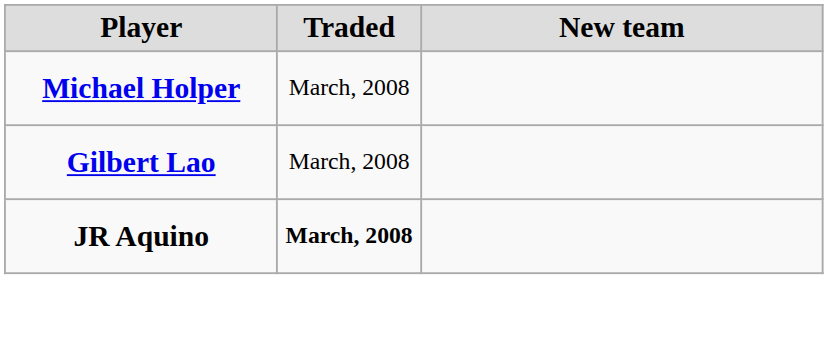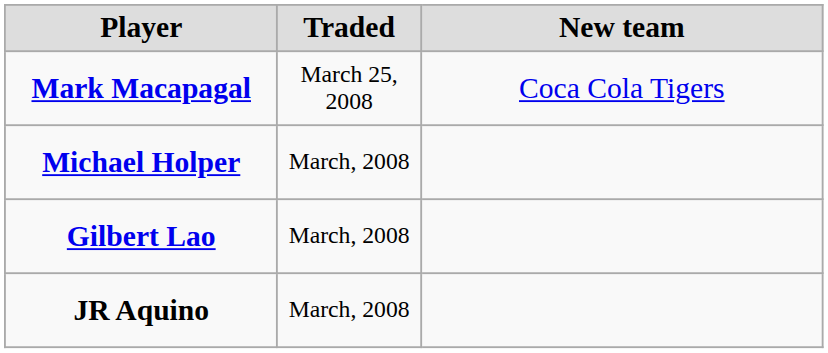 <table class="wikitable" style="text-align: center">
 <tr align="center" bgcolor="#dddddd">
 <td style="width:140px"><strong>Player</strong></td>
 <td style="width:70px"><strong>Traded</strong></td>
 <td style="width:210px"><strong>New team</strong></td>
+</tr>
+<tr style="height:40px">
+<td><strong><a href='#'>Mark Macapagal</a></strong></td>
+<td style="font-size: 80%">March 25, 2008</td>
+<td><a href='#'>Coca Cola Tigers</a></td>
 </tr>
 <tr style="height:40px">
 <td><strong><a href='#'>Michael Holper</a></strong></td>
 <td style="font-size: 80%">March, 2008</td>
 <td></td>
 </tr>
 <tr style="height:40px">
 <td><strong><a href='#'>Gilbert Lao</a></strong></td>
 <td style="font-size: 80%">March, 2008</td>
 <td></td>
 </tr>
 <tr style="height:40px">
 <td><strong>JR Aquino</strong></td>
-<td style="font-size: 80%"><strong>March, 2008</strong></td>
+<td style="font-size: 80%">March, 2008</td>
 <td></td>
 </tr>
 </table>
